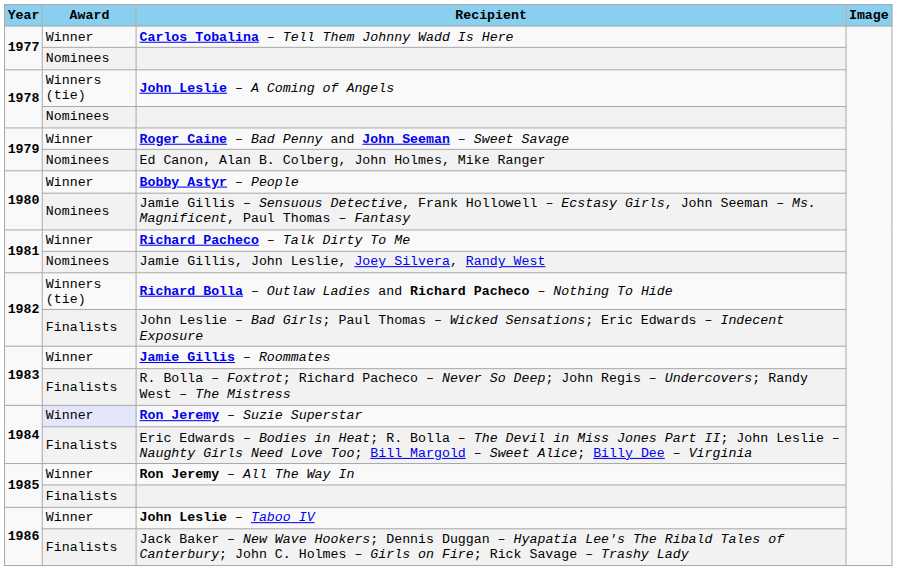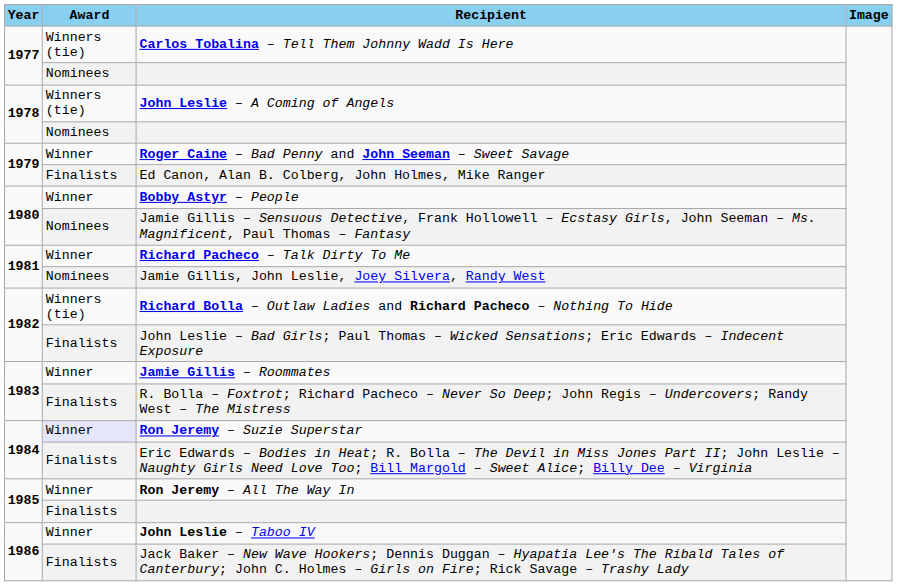 <table class="wikitable">
 <tr>
 <th style="background:#89CFF0">Year</th>
 <th style="background:#89CFF0">Award</th>
 <th style="background:#89CFF0">Recipient</th>
 <th style="background:#89CFF0">Image</th>
 </tr>
 <tr>
 <td rowspan=2><strong>1977</strong></td>
-<td>Winner</td>
+<td>Winners (tie)</td>
 <td><strong><a href='#'>Carlos Tobalina</a></strong> – <em>Tell Them Johnny Wadd Is Here</em></td>
 <td rowspan=20></td>
 </tr>
 <tr>
 <td style="background:#F2F2F2">Nominees</td>
 <td style="background:#F2F2F2"></td>
 </tr>
 <tr>
 <td rowspan=2><strong>1978</strong></td>
 <td>Winners (tie)</td>
 <td><strong><a href='#'>John Leslie</a></strong> – <em>A Coming of Angels</em></td>
 </tr>
 <tr>
 <td style="background:#F2F2F2">Nominees</td>
 <td style="background:#F2F2F2"></td>
 </tr>
 <tr>
 <td rowspan=2><strong>1979</strong></td>
 <td>Winner</td>
 <td><strong><a href='#'>Roger Caine</a></strong> – <em>Bad Penny</em> and <strong><a href='#'>John Seeman</a></strong> – <em>Sweet Savage</em></td>
 </tr>
 <tr>
-<td style="background:#F2F2F2">Nominees</td>
+<td style="background:#F2F2F2">Finalists</td>
 <td style="background:#F2F2F2">Ed Canon, Alan B. Colberg, John Holmes, Mike Ranger</td>
 </tr>
 <tr>
 <td rowspan=2><strong>1980</strong></td>
 <td>Winner</td>
 <td><strong><a href='#'>Bobby Astyr</a></strong> – <em>People</em></td>
 </tr>
 <tr>
 <td style="background:#F2F2F2">Nominees</td>
 <td style="background:#F2F2F2">Jamie Gillis – <em>Sensuous Detective</em>, Frank Hollowell – <em>Ecstasy Girls</em>, John Seeman – <em>Ms. Magnificent</em>, Paul Thomas – <em>Fantasy</em></td>
 </tr>
 <tr>
 <td rowspan=2><strong>1981</strong></td>
 <td>Winner</td>
 <td><strong><a href='#'>Richard Pacheco</a></strong> – <em>Talk Dirty To Me</em></td>
 </tr>
 <tr>
 <td style="background:#F2F2F2">Nominees</td>
 <td style="background:#F2F2F2">Jamie Gillis, John Leslie, <a href='#'>Joey Silvera</a>, <a href='#'>Randy West</a></td>
 </tr>
 <tr>
 <td rowspan=2><strong>1982</strong></td>
 <td>Winners (tie)</td>
 <td><strong><a href='#'>Richard Bolla</a></strong> – <em>Outlaw Ladies</em> and <strong>Richard Pacheco</strong> – <em>Nothing To Hide</em></td>
 </tr>
 <tr>
 <td style="background:#F2F2F2">Finalists</td>
 <td style="background:#F2F2F2">John Leslie – <em>Bad Girls</em>; Paul Thomas – <em>Wicked Sensations</em>; Eric Edwards – <em>Indecent Exposure</em></td>
 </tr>
 <tr>
 <td rowspan=2><strong>1983</strong></td>
 <td>Winner</td>
 <td><strong><a href='#'>Jamie Gillis</a></strong> – <em>Roommates</em></td>
 </tr>
 <tr>
 <td style="background:#F2F2F2">Finalists</td>
 <td style="background:#F2F2F2">R. Bolla – <em>Foxtrot</em>; Richard Pacheco – <em>Never So Deep</em>;  John Regis – <em>Undercovers</em>; Randy West – <em>The Mistress</em></td>
 </tr>
 <tr>
 <td rowspan=2><strong>1984</strong></td>
 <td style="background: lavender;">Winner</td>
 <td><strong><a href='#'>Ron Jeremy</a></strong> – <em>Suzie Superstar</em></td>
 </tr>
 <tr>
 <td style="background:#F2F2F2">Finalists</td>
 <td style="background:#F2F2F2">Eric Edwards – <em>Bodies in Heat</em>; R. Bolla – <em>The Devil in Miss Jones Part II</em>; John Leslie – <em>Naughty Girls Need Love Too</em>; <a href='#'>Bill Margold</a> – <em>Sweet Alice</em>; <a href='#'>Billy Dee</a> – <em>Virginia</em></td>
 </tr>
 <tr>
 <td rowspan=2><strong>1985</strong></td>
 <td>Winner</td>
 <td><strong>Ron Jeremy</strong> – <em>All The Way In</em></td>
 </tr>
 <tr>
 <td style="background:#F2F2F2">Finalists</td>
 <td style="background:#F2F2F2"></td>
 </tr>
 <tr>
 <td rowspan=2><strong>1986</strong></td>
 <td>Winner</td>
 <td><strong>John Leslie</strong> – <em><a href='#'>Taboo IV</a></em></td>
 </tr>
 <tr>
 <td style="background:#F2F2F2">Finalists</td>
 <td style="background:#F2F2F2">Jack Baker – <em>New Wave Hookers</em>; Dennis Duggan – <em>Hyapatia Lee's The Ribald Tales of Canterbury</em>; John C. Holmes – <em>Girls on Fire</em>; Rick Savage – <em>Trashy Lady</em></td>
 </tr>
 </table>
